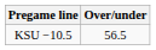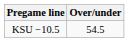 <table class="wikitable">
 <tr align="center">
 <th style=>Pregame line</th>
 <th style=>Over/under</th>
 </tr>
 <tr align="center">
 <td>KSU −10.5</td>
-<td>56.5</td>
+<td>54.5</td>
 </tr>
 </table>
